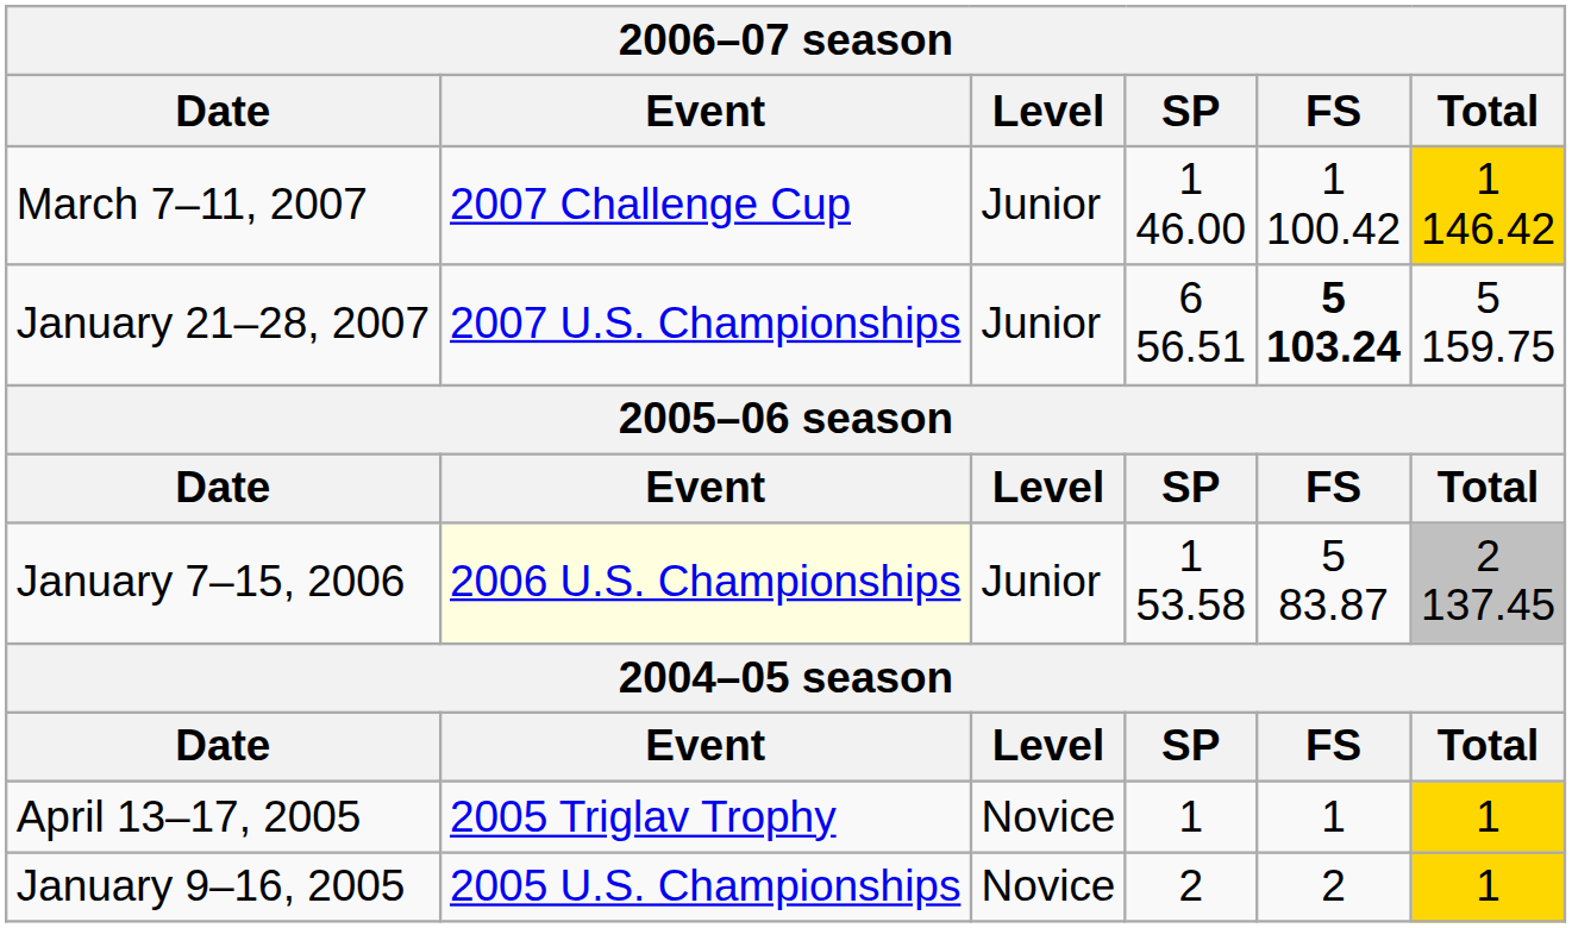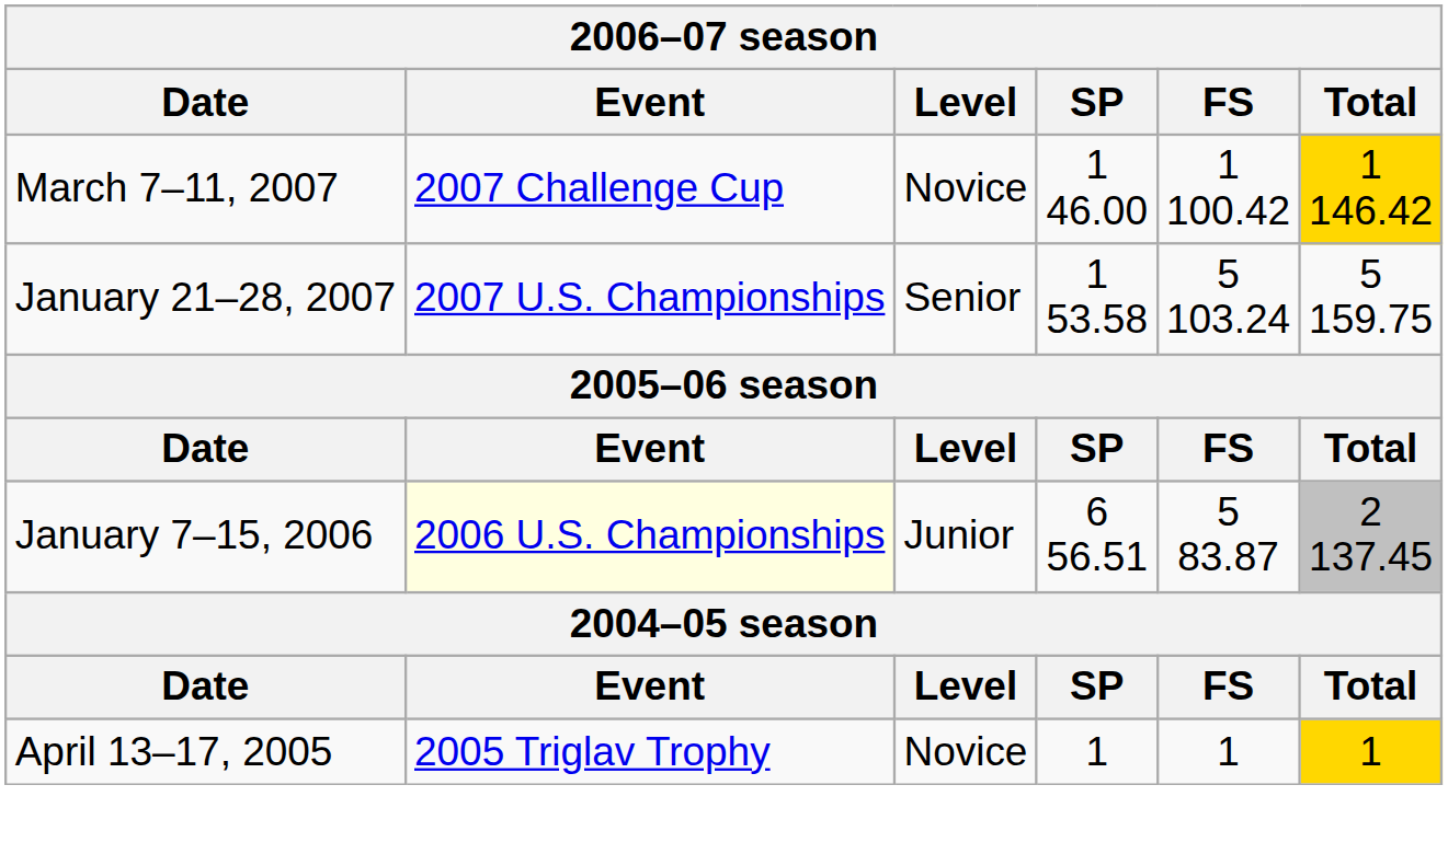 <table class="wikitable">
 <tr>
 <th colspan="6" align="center"><strong>2006–07 season</strong></th>
 </tr>
 <tr>
 <th>Date</th>
 <th>Event</th>
 <th>Level</th>
 <th>SP</th>
 <th>FS</th>
 <th>Total</th>
 </tr>
 <tr>
 <td>March 7–11, 2007</td>
 <td><a href='#'>2007 Challenge Cup</a></td>
-<td>Junior</td>
+<td>Novice</td>
 <td align="center">1 <br> 46.00</td>
 <td align="center">1 <br> 100.42</td>
 <td align="center" bgcolor="gold">1 <br> 146.42</td>
 </tr>
 <tr>
 <td>January 21–28, 2007</td>
 <td><a href='#'>2007 U.S. Championships</a></td>
-<td>Junior</td>
-<td align="center">6 <br> 56.51</td>
-<td align="center"><strong>5 <br> 103.24</strong></td>
+<td>Senior</td>
+<td align="center">1 <br> 53.58</td>
+<td align="center">5 <br> 103.24</td>
 <td align="center">5 <br> 159.75</td>
 </tr>
 <tr>
 <th colspan="6" align="center"><strong>2005–06 season</strong></th>
 </tr>
 <tr>
 <th>Date</th>
 <th>Event</th>
 <th>Level</th>
 <th>SP</th>
 <th>FS</th>
 <th>Total</th>
 </tr>
 <tr>
 <td>January 7–15, 2006</td>
 <td style="background: lightyellow;"><a href='#'>2006 U.S. Championships</a></td>
 <td>Junior</td>
-<td align="center">1 <br> 53.58</td>
+<td align="center">6 <br> 56.51</td>
 <td align="center">5 <br> 83.87</td>
 <td align="center" bgcolor="silver">2 <br> 137.45</td>
 </tr>
 <tr>
 <th colspan="6" align="center"><strong>2004–05 season</strong></th>
 </tr>
 <tr>
 <th>Date</th>
 <th>Event</th>
 <th>Level</th>
 <th>SP</th>
 <th>FS</th>
 <th>Total</th>
 </tr>
 <tr>
 <td>April 13–17, 2005</td>
 <td><a href='#'>2005 Triglav Trophy</a></td>
 <td>Novice</td>
 <td align="center">1</td>
 <td align="center">1</td>
 <td align="center" bgcolor="gold">1</td>
 </tr>
-<tr>
-<td>January 9–16, 2005</td>
-<td><a href='#'>2005 U.S. Championships</a></td>
-<td>Novice</td>
-<td align="center">2</td>
-<td align="center">2</td>
-<td align="center" bgcolor="gold">1</td>
-</tr>
 </table>
